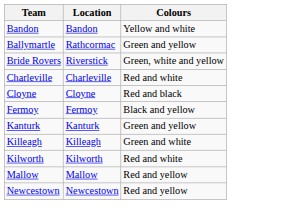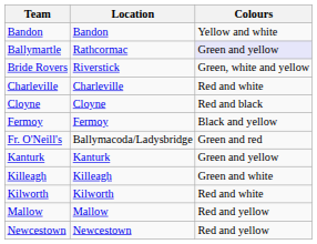 <table class="wikitable sortable">
 <tr>
 <th>Team</th>
 <th>Location</th>
 <th>Colours</th>
 </tr>
 <tr>
 <td><a href='#'>Bandon</a></td>
 <td><a href='#'>Bandon</a></td>
 <td>Yellow and white</td>
 </tr>
 <tr>
 <td><a href='#'>Ballymartle</a></td>
 <td><a href='#'>Rathcormac</a></td>
-<td>Green and yellow</td>
+<td style="background: lavender;">Green and yellow</td>
 </tr>
 <tr>
 <td><a href='#'>Bride Rovers</a></td>
 <td><a href='#'>Riverstick</a></td>
 <td>Green, white and yellow</td>
 </tr>
 <tr>
 <td><a href='#'>Charleville</a></td>
 <td><a href='#'>Charleville</a></td>
 <td>Red and white</td>
 </tr>
 <tr>
 <td><a href='#'>Cloyne</a></td>
 <td><a href='#'>Cloyne</a></td>
 <td>Red and black</td>
 </tr>
 <tr>
 <td><a href='#'>Fermoy</a></td>
 <td><a href='#'>Fermoy</a></td>
 <td>Black and yellow</td>
+</tr>
+<tr>
+<td><a href='#'>Fr. O'Neill's</a></td>
+<td>Ballymacoda/Ladysbridge</td>
+<td>Green and red</td>
 </tr>
 <tr>
 <td><a href='#'>Kanturk</a></td>
 <td><a href='#'>Kanturk</a></td>
 <td>Green and yellow</td>
 </tr>
 <tr>
 <td><a href='#'>Killeagh</a></td>
 <td><a href='#'>Killeagh</a></td>
 <td>Green and white</td>
 </tr>
 <tr>
 <td><a href='#'>Kilworth</a></td>
 <td><a href='#'>Kilworth</a></td>
 <td>Red and white</td>
 </tr>
 <tr>
 <td><a href='#'>Mallow</a></td>
 <td><a href='#'>Mallow</a></td>
 <td>Red and yellow</td>
 </tr>
 <tr>
 <td><a href='#'>Newcestown</a></td>
 <td><a href='#'>Newcestown</a></td>
 <td>Red and yellow</td>
 </tr>
 </table>
